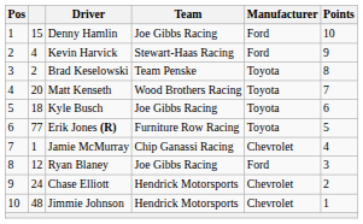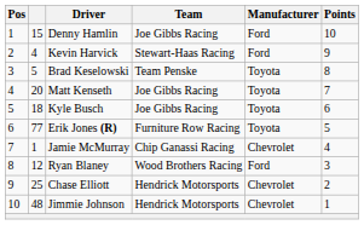 <table class="wikitable" style="font-size:98%">
 <tr>
 <th>Pos</th>
 <th></th>
 <th>Driver</th>
 <th>Team</th>
 <th>Manufacturer</th>
 <th>Points</th>
 </tr>
 <tr>
 <td>1</td>
 <td>15</td>
 <td>Denny Hamlin</td>
 <td>Joe Gibbs Racing</td>
 <td>Ford</td>
 <td>10</td>
 </tr>
 <tr>
 <td>2</td>
 <td>4</td>
 <td>Kevin Harvick</td>
 <td>Stewart-Haas Racing</td>
 <td>Ford</td>
 <td>9</td>
 </tr>
 <tr>
 <td>3</td>
-<td>2</td>
+<td>5</td>
 <td>Brad Keselowski</td>
 <td>Team Penske</td>
 <td>Toyota</td>
 <td>8</td>
 </tr>
 <tr>
 <td>4</td>
 <td>20</td>
 <td>Matt Kenseth</td>
-<td>Wood Brothers Racing</td>
+<td>Joe Gibbs Racing</td>
 <td>Toyota</td>
 <td>7</td>
 </tr>
 <tr>
 <td>5</td>
 <td>18</td>
 <td>Kyle Busch</td>
 <td>Joe Gibbs Racing</td>
 <td>Toyota</td>
 <td>6</td>
 </tr>
 <tr>
 <td>6</td>
 <td>77</td>
 <td>Erik Jones <strong>(R)</strong></td>
 <td>Furniture Row Racing</td>
 <td>Toyota</td>
 <td>5</td>
 </tr>
 <tr>
 <td>7</td>
 <td>1</td>
 <td>Jamie McMurray</td>
 <td>Chip Ganassi Racing</td>
 <td>Chevrolet</td>
 <td>4</td>
 </tr>
 <tr>
 <td>8</td>
 <td>12</td>
 <td>Ryan Blaney</td>
-<td>Joe Gibbs Racing</td>
+<td>Wood Brothers Racing</td>
 <td>Ford</td>
 <td>3</td>
 </tr>
 <tr>
 <td>9</td>
-<td>24</td>
+<td>25</td>
 <td>Chase Elliott</td>
 <td>Hendrick Motorsports</td>
 <td>Chevrolet</td>
 <td>2</td>
 </tr>
 <tr>
 <td>10</td>
 <td>48</td>
 <td>Jimmie Johnson</td>
 <td>Hendrick Motorsports</td>
 <td>Chevrolet</td>
 <td>1</td>
 </tr>
 <tr>
 <th colspan="6"></th>
 </tr>
 </table>
